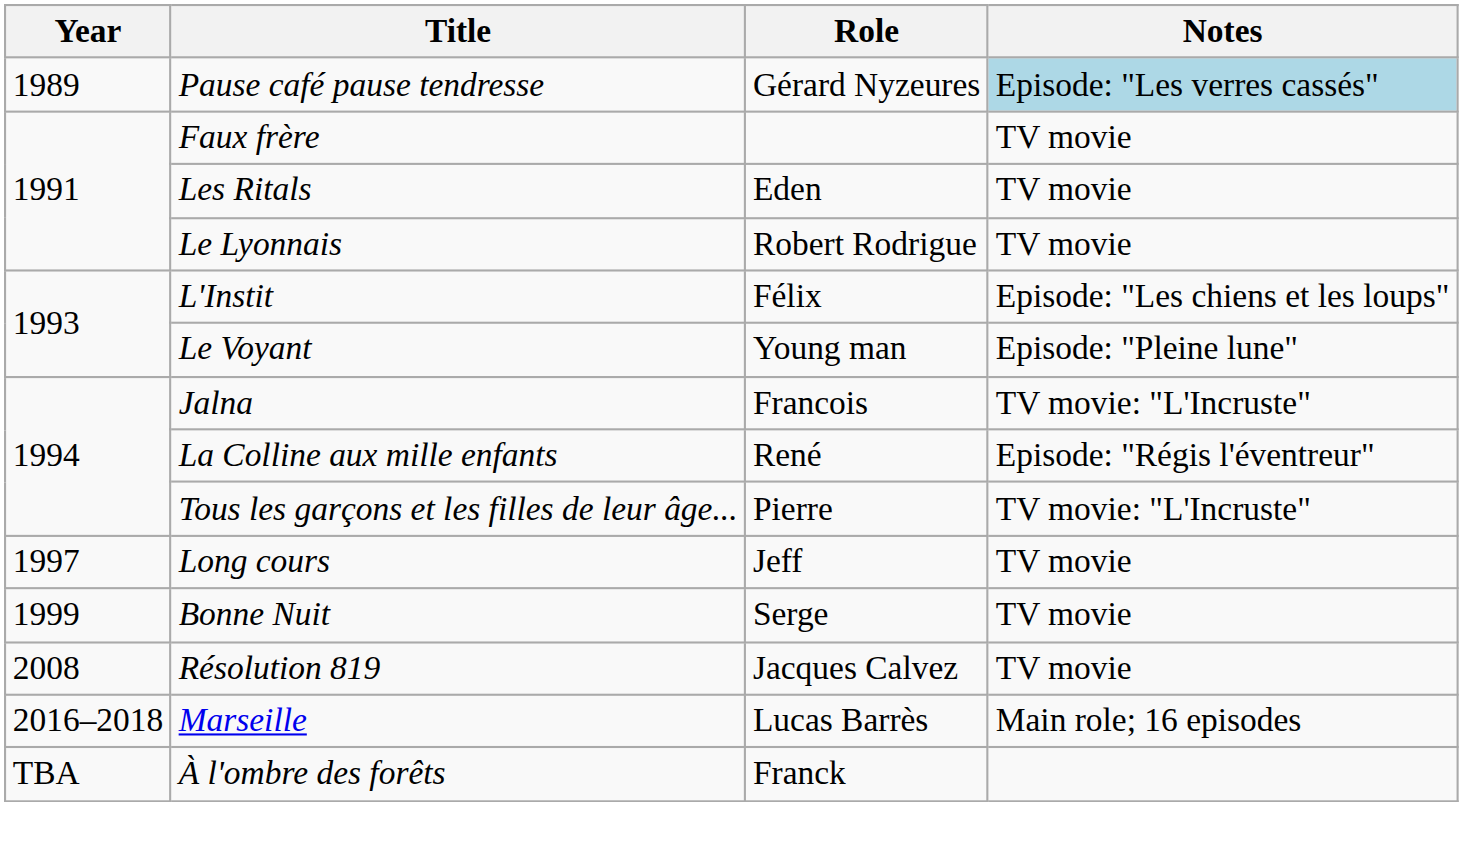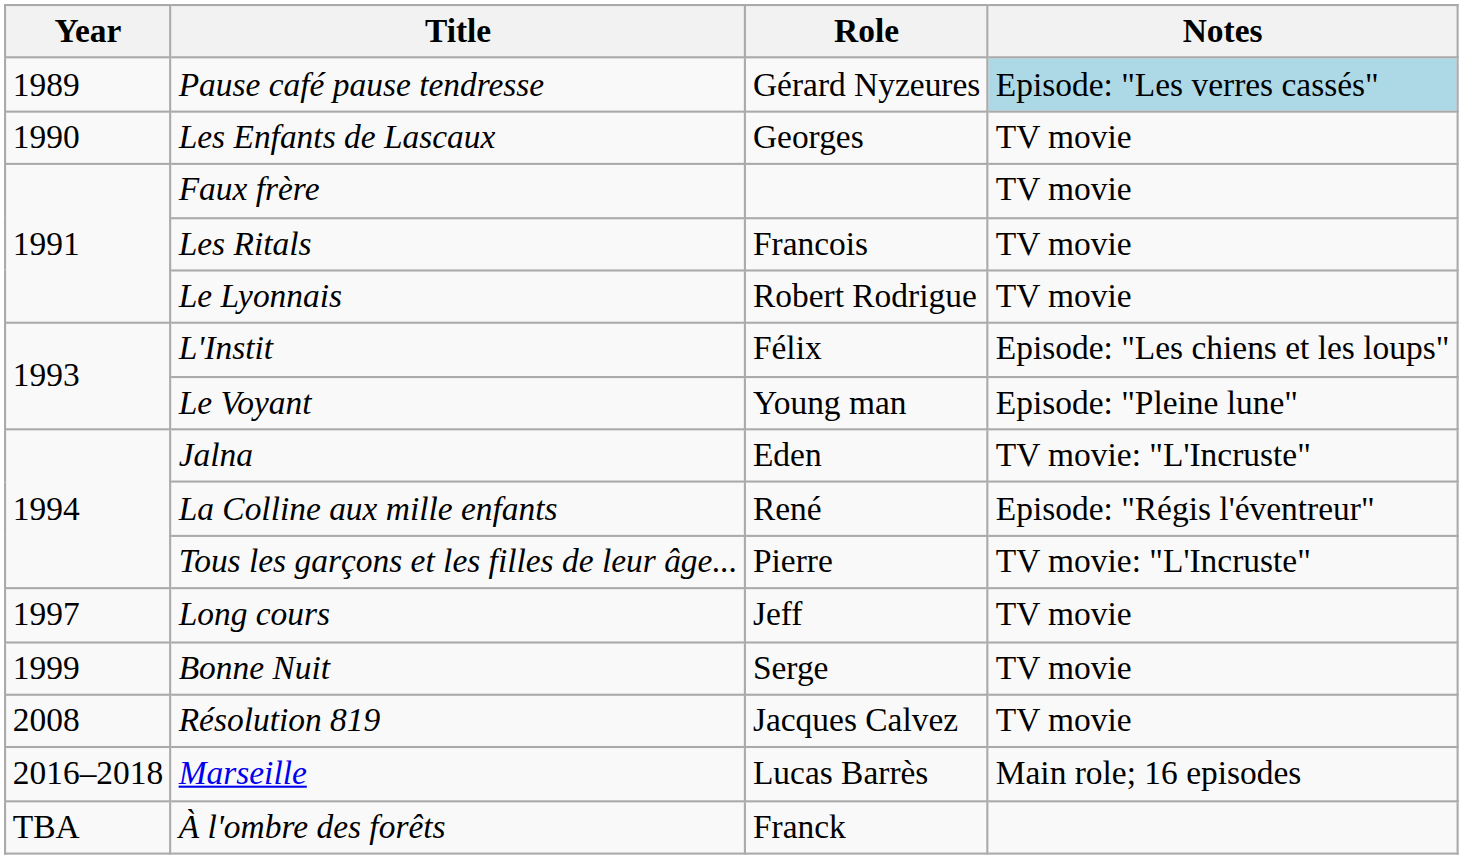 <table class="wikitable plainrowheaders sortable">
 <tr>
 <th scope="col">Year</th>
 <th scope="col">Title</th>
 <th scope="col">Role</th>
 <th scope="col" class="unsortable">Notes</th>
 </tr>
 <tr>
 <td>1989</td>
 <td><em>Pause café pause tendresse</em></td>
 <td>Gérard Nyzeures</td>
 <td style="background: lightblue;">Episode: "Les verres cassés"</td>
 </tr>
 <tr>
+<td>1990</td>
+<td><em>Les Enfants de Lascaux</em></td>
+<td>Georges</td>
+<td>TV movie</td>
+</tr>
+<tr>
 <td rowspan="3">1991</td>
 <td><em>Faux frère</em></td>
 <td></td>
 <td>TV movie</td>
 </tr>
 <tr>
 <td><em>Les Ritals</em></td>
-<td>Eden</td>
+<td>Francois</td>
 <td>TV movie</td>
 </tr>
 <tr>
 <td><em>Le Lyonnais</em></td>
 <td>Robert Rodrigue</td>
 <td>TV movie</td>
 </tr>
 <tr>
 <td rowspan="2">1993</td>
 <td><em>L'Instit</em></td>
 <td>Félix</td>
 <td>Episode: "Les chiens et les loups"</td>
 </tr>
 <tr>
 <td><em>Le Voyant</em></td>
 <td>Young man</td>
 <td>Episode: "Pleine lune"</td>
 </tr>
 <tr>
 <td rowspan="3">1994</td>
 <td><em>Jalna</em></td>
-<td>Francois</td>
+<td>Eden</td>
 <td>TV movie: "L'Incruste"</td>
 </tr>
 <tr>
 <td><em>La Colline aux mille enfants</em></td>
 <td>René</td>
 <td>Episode: "Régis l'éventreur"</td>
 </tr>
 <tr>
 <td><em>Tous les garçons et les filles de leur âge...</em></td>
 <td>Pierre</td>
 <td>TV movie: "L'Incruste"</td>
 </tr>
 <tr>
 <td>1997</td>
 <td><em>Long cours</em></td>
 <td>Jeff</td>
 <td>TV movie</td>
 </tr>
 <tr>
 <td>1999</td>
 <td><em>Bonne Nuit</em></td>
 <td>Serge</td>
 <td>TV movie</td>
 </tr>
 <tr>
 <td>2008</td>
 <td><em>Résolution 819</em></td>
 <td>Jacques Calvez</td>
 <td>TV movie</td>
 </tr>
 <tr>
 <td>2016–2018</td>
 <td><em><a href='#'>Marseille</a></em></td>
 <td>Lucas Barrès</td>
 <td>Main role; 16 episodes</td>
 </tr>
 <tr>
 <td>TBA</td>
 <td><em>À l'ombre des forêts</em></td>
 <td>Franck</td>
 <td></td>
 </tr>
 </table>
